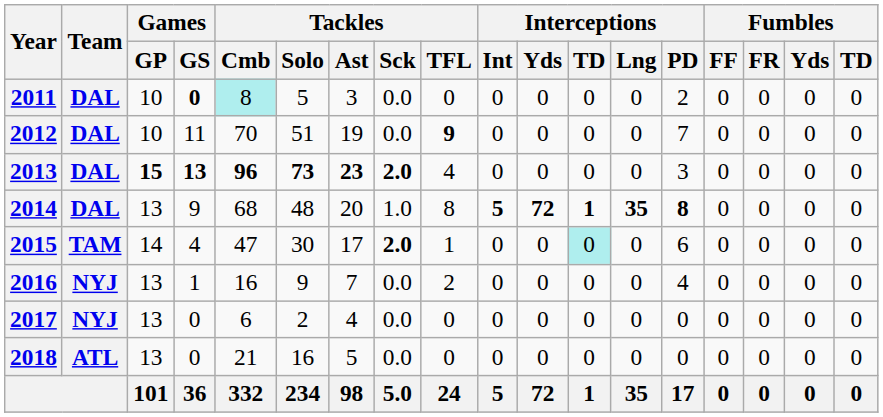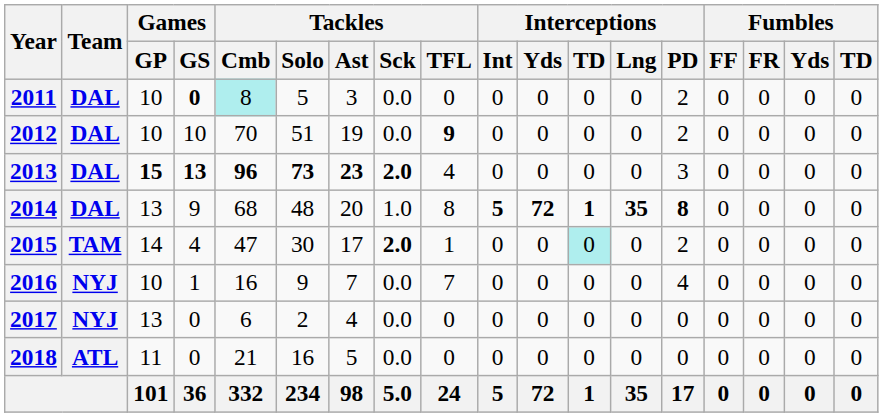 <table class="wikitable" style="text-align:center">
 <tr>
 <th rowspan="2">Year</th>
 <th rowspan="2">Team</th>
 <th colspan="2">Games</th>
 <th colspan="5">Tackles</th>
 <th colspan="5">Interceptions</th>
 <th colspan="4">Fumbles</th>
 </tr>
 <tr>
 <th>GP</th>
 <th>GS</th>
 <th>Cmb</th>
 <th>Solo</th>
 <th>Ast</th>
 <th>Sck</th>
 <th>TFL</th>
 <th>Int</th>
 <th>Yds</th>
 <th>TD</th>
 <th>Lng</th>
 <th>PD</th>
 <th>FF</th>
 <th>FR</th>
 <th>Yds</th>
 <th>TD</th>
 </tr>
 <tr>
 <th><a href='#'>2011</a></th>
 <th><a href='#'>DAL</a></th>
 <td>10</td>
 <td><strong>0</strong></td>
 <td style="background: paleturquoise;">8</td>
 <td>5</td>
 <td>3</td>
 <td>0.0</td>
 <td>0</td>
 <td>0</td>
 <td>0</td>
 <td>0</td>
 <td>0</td>
 <td>2</td>
 <td>0</td>
 <td>0</td>
 <td>0</td>
 <td>0</td>
 </tr>
 <tr>
 <th><a href='#'>2012</a></th>
 <th><a href='#'>DAL</a></th>
 <td>10</td>
-<td>11</td>
+<td>10</td>
 <td>70</td>
 <td>51</td>
 <td>19</td>
 <td>0.0</td>
 <td><strong>9</strong></td>
 <td>0</td>
 <td>0</td>
 <td>0</td>
 <td>0</td>
-<td>7</td>
+<td>2</td>
 <td>0</td>
 <td>0</td>
 <td>0</td>
 <td>0</td>
 </tr>
 <tr>
 <th><a href='#'>2013</a></th>
 <th><a href='#'>DAL</a></th>
 <td><strong>15</strong></td>
 <td><strong>13</strong></td>
 <td><strong>96</strong></td>
 <td><strong>73</strong></td>
 <td><strong>23</strong></td>
 <td><strong>2.0</strong></td>
 <td>4</td>
 <td>0</td>
 <td>0</td>
 <td>0</td>
 <td>0</td>
 <td>3</td>
 <td>0</td>
 <td>0</td>
 <td>0</td>
 <td>0</td>
 </tr>
 <tr>
 <th><a href='#'>2014</a></th>
 <th><a href='#'>DAL</a></th>
 <td>13</td>
 <td>9</td>
 <td>68</td>
 <td>48</td>
 <td>20</td>
 <td>1.0</td>
 <td>8</td>
 <td><strong>5</strong></td>
 <td><strong>72</strong></td>
 <td><strong>1</strong></td>
 <td><strong>35</strong></td>
 <td><strong>8</strong></td>
 <td>0</td>
 <td>0</td>
 <td>0</td>
 <td>0</td>
 </tr>
 <tr>
 <th><a href='#'>2015</a></th>
 <th><a href='#'>TAM</a></th>
 <td>14</td>
 <td>4</td>
 <td>47</td>
 <td>30</td>
 <td>17</td>
 <td><strong>2.0</strong></td>
 <td>1</td>
 <td>0</td>
 <td>0</td>
 <td style="background: paleturquoise;">0</td>
 <td>0</td>
-<td>6</td>
+<td>2</td>
 <td>0</td>
 <td>0</td>
 <td>0</td>
 <td>0</td>
 </tr>
 <tr>
 <th><a href='#'>2016</a></th>
 <th><a href='#'>NYJ</a></th>
-<td>13</td>
+<td>10</td>
 <td>1</td>
 <td>16</td>
 <td>9</td>
 <td>7</td>
 <td>0.0</td>
-<td>2</td>
+<td>7</td>
 <td>0</td>
 <td>0</td>
 <td>0</td>
 <td>0</td>
 <td>4</td>
 <td>0</td>
 <td>0</td>
 <td>0</td>
 <td>0</td>
 </tr>
 <tr>
 <th><a href='#'>2017</a></th>
 <th><a href='#'>NYJ</a></th>
 <td>13</td>
 <td>0</td>
 <td>6</td>
 <td>2</td>
 <td>4</td>
 <td>0.0</td>
 <td>0</td>
 <td>0</td>
 <td>0</td>
 <td>0</td>
 <td>0</td>
 <td>0</td>
 <td>0</td>
 <td>0</td>
 <td>0</td>
 <td>0</td>
 </tr>
 <tr>
 <th><a href='#'>2018</a></th>
 <th><a href='#'>ATL</a></th>
-<td>13</td>
+<td>11</td>
 <td>0</td>
 <td>21</td>
 <td>16</td>
 <td>5</td>
 <td>0.0</td>
 <td>0</td>
 <td>0</td>
 <td>0</td>
 <td>0</td>
 <td>0</td>
 <td>0</td>
 <td>0</td>
 <td>0</td>
 <td>0</td>
 <td>0</td>
 </tr>
 <tr>
 <th colspan="2"></th>
 <th>101</th>
 <th>36</th>
 <th>332</th>
 <th>234</th>
 <th>98</th>
 <th>5.0</th>
 <th>24</th>
 <th>5</th>
 <th>72</th>
 <th>1</th>
 <th>35</th>
 <th>17</th>
 <th>0</th>
 <th>0</th>
 <th>0</th>
 <th>0</th>
 </tr>
 </table>
